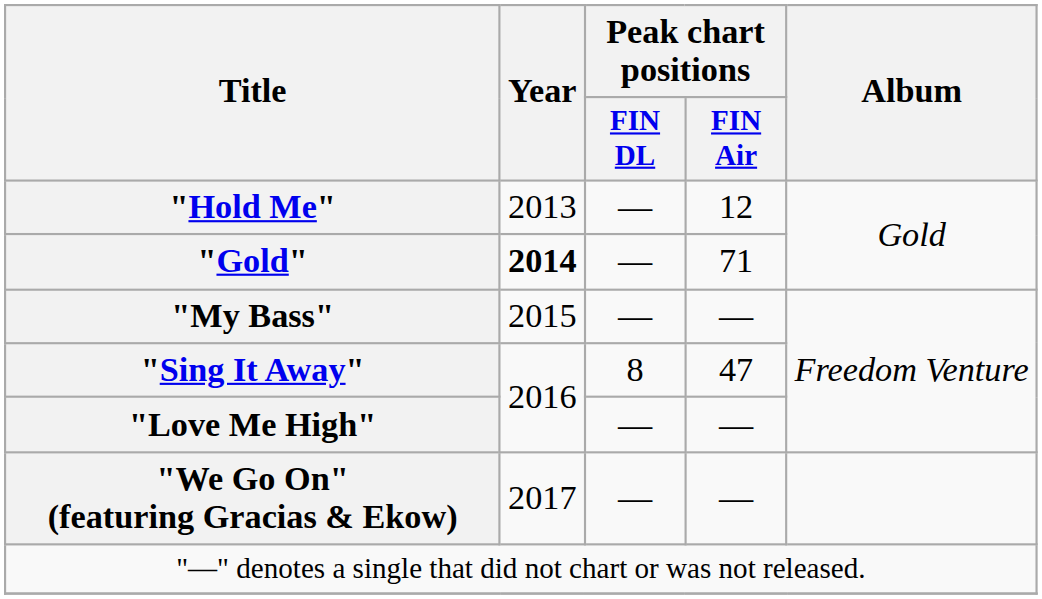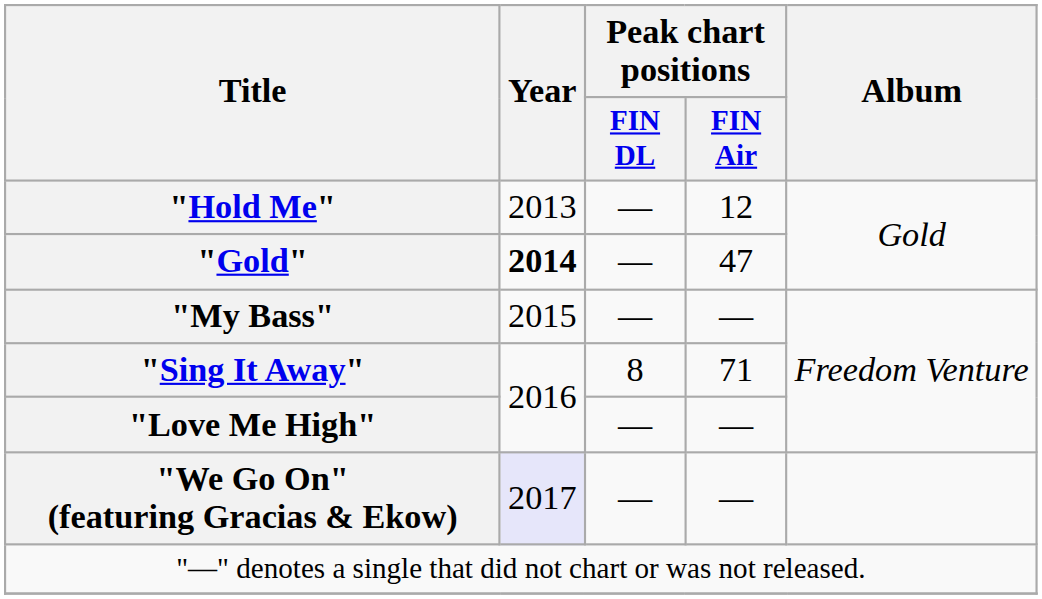 <table class="wikitable plainrowheaders" style="text-align:center;">
 <tr>
 <th scope="col" rowspan="2" style="width:14em;">Title</th>
 <th scope="col" rowspan="2" style="width:1em;">Year</th>
 <th scope="col" colspan="2">Peak chart positions</th>
 <th scope="col" rowspan="2">Album</th>
 </tr>
 <tr>
 <th scope="col" style="width:3em;font-size:85%;"><a href='#'>FIN DL</a><br></th>
 <th scope="col" style="width:3em;font-size:85%;"><a href='#'>FIN Air</a><br></th>
 </tr>
 <tr>
 <th scope="row">"<a href='#'>Hold Me</a>"</th>
 <td>2013</td>
 <td>—</td>
 <td>12</td>
 <td rowspan="2"><em>Gold</em></td>
 </tr>
 <tr>
 <th scope="row">"<a href='#'>Gold</a>"</th>
 <td><strong>2014</strong></td>
 <td>—</td>
-<td>71</td>
+<td>47</td>
 </tr>
 <tr>
 <th scope="row">"My Bass"</th>
 <td>2015</td>
 <td>—</td>
 <td>—</td>
 <td rowspan="3"><em>Freedom Venture</em></td>
 </tr>
 <tr>
 <th scope="row">"<a href='#'>Sing It Away</a>"</th>
 <td rowspan="2">2016</td>
 <td>8</td>
-<td>47</td>
+<td>71</td>
 </tr>
 <tr>
 <th scope="row">"Love Me High"</th>
 <td>—</td>
 <td>—</td>
 </tr>
 <tr>
 <th scope="row">"We Go On"<br><span>(featuring Gracias & Ekow)</span></th>
-<td>2017</td>
+<td style="background: lavender;">2017</td>
 <td>—</td>
 <td>—</td>
 <td></td>
 </tr>
 <tr>
 <td style="text-align:center; font-size:85%;" colspan="22">"—" denotes a single that did not chart or was not released.</td>
 </tr>
 <tr>
 </tr>
 </table>
